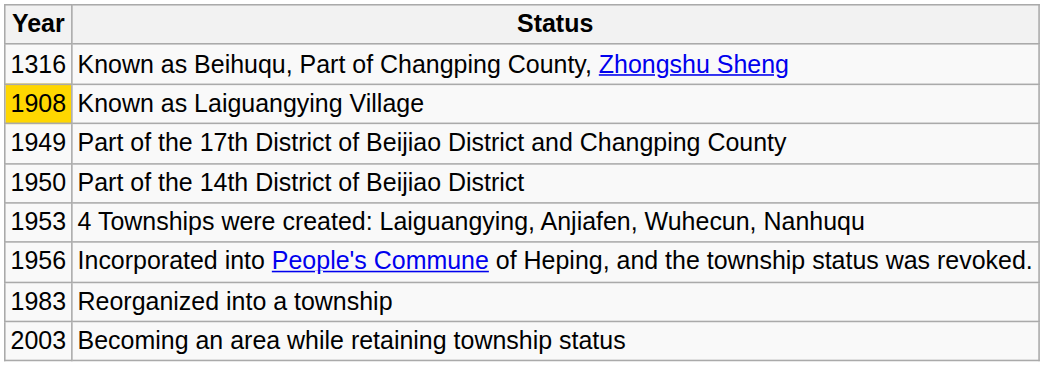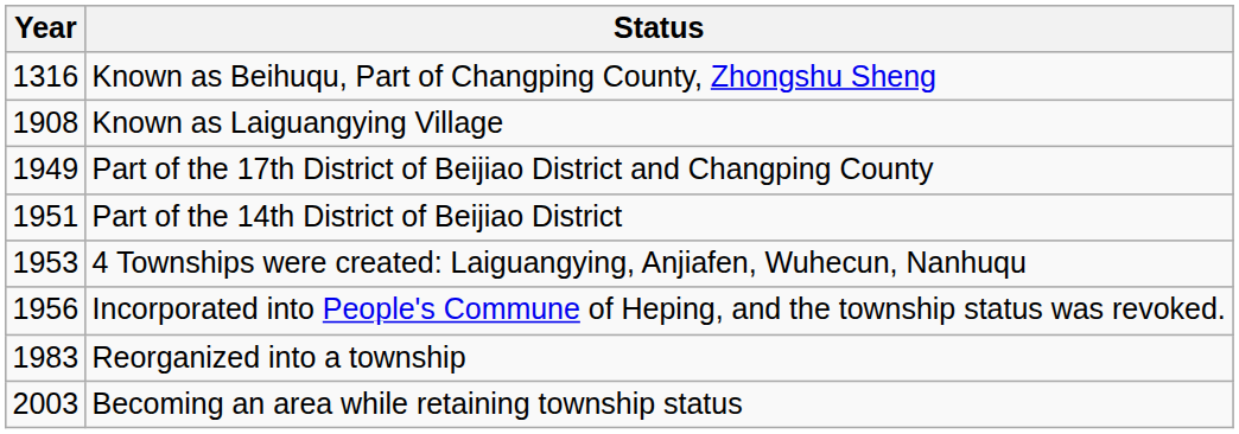 <table class="wikitable">
 <tr>
 <th>Year</th>
 <th>Status</th>
 </tr>
 <tr>
 <td>1316</td>
 <td>Known as Beihuqu, Part of Changping County, <a href='#'>Zhongshu Sheng</a></td>
 </tr>
 <tr>
-<td style="background: gold;">1908</td>
+<td>1908</td>
 <td>Known as Laiguangying Village</td>
 </tr>
 <tr>
 <td>1949</td>
 <td>Part of the 17th District of Beijiao District and Changping County</td>
 </tr>
 <tr>
-<td>1950</td>
+<td>1951</td>
 <td>Part of the 14th District of Beijiao District</td>
 </tr>
 <tr>
 <td>1953</td>
 <td>4 Townships were created: Laiguangying, Anjiafen, Wuhecun, Nanhuqu</td>
 </tr>
 <tr>
 <td>1956</td>
 <td>Incorporated into <a href='#'>People's Commune</a> of Heping, and the township status was revoked.</td>
 </tr>
 <tr>
 <td>1983</td>
 <td>Reorganized into a township</td>
 </tr>
 <tr>
 <td>2003</td>
 <td>Becoming an area while retaining township status</td>
 </tr>
 </table>
